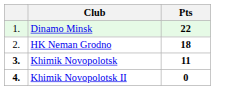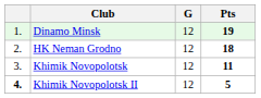 <table class="wikitable">
 <tr>
 <th width="30"></th>
 <th width="200">Club</th>
+<th width="30">G</th>
 <th width="70">Pts</th>
 </tr>
 <tr bgcolor="#e6fae6" align="center">
 <td>1.</td>
 <td align="left"><a href='#'>Dinamo Minsk</a></td>
-<td><strong>22</strong></td>
+<td>12</td>
+<td><strong>19</strong></td>
 </tr>
 <tr bgcolor="#FFFFFF" align="center">
 <td>2.</td>
 <td align="left"><a href='#'>HK Neman Grodno</a></td>
+<td>12</td>
 <td><strong>18</strong></td>
 </tr>
 <tr bgcolor="#FFFFFF" align="center">
-<td><strong>3.</strong></td>
+<td>3.</td>
 <td align="left"><a href='#'>Khimik Novopolotsk</a></td>
+<td>12</td>
 <td><strong>11</strong></td>
 </tr>
 <tr bgcolor="#FFFFFF" align="center">
 <td><strong>4.</strong></td>
 <td align="left"><a href='#'>Khimik Novopolotsk II</a></td>
-<td><strong>0</strong></td>
+<td>12</td>
+<td><strong>5</strong></td>
 </tr>
 </table>
